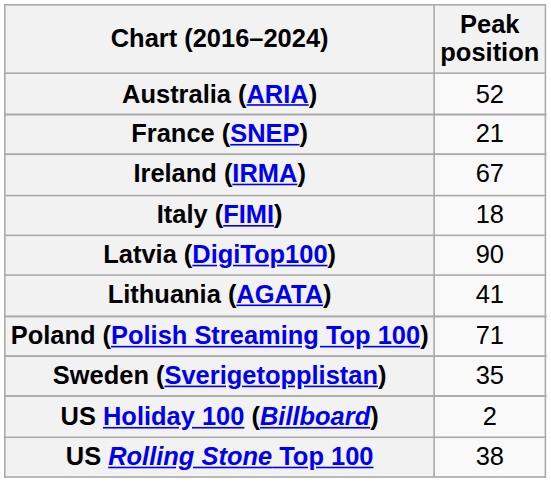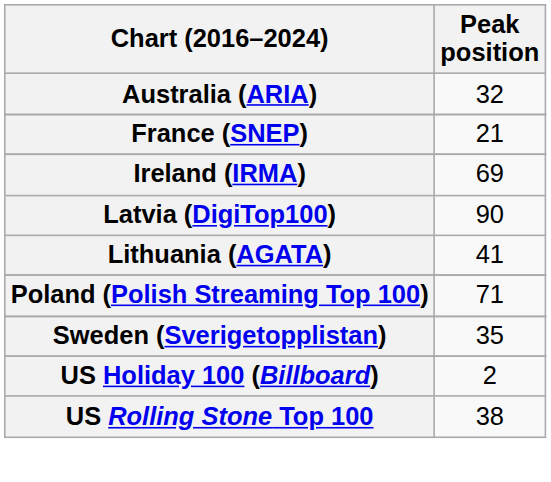 <table class="wikitable plainrowheaders sortable" style="text-align:center">
 <tr>
 <th scope="col">Chart (2016–2024)</th>
 <th scope="col">Peak<br>position</th>
 </tr>
 <tr>
 <th scope="row">Australia (<a href='#'>ARIA</a>)</th>
-<td>52</td>
+<td>32</td>
 </tr>
 <tr>
 </tr>
 <tr>
 </tr>
 <tr>
 </tr>
 <tr>
 </tr>
 <tr>
 </tr>
 <tr>
 <th scope="row">France (<a href='#'>SNEP</a>)</th>
 <td>21</td>
 </tr>
 <tr>
 </tr>
 <tr>
 </tr>
 <tr>
 </tr>
 <tr>
 <th scope="row">Ireland (<a href='#'>IRMA</a>)</th>
-<td>67</td>
-</tr>
-<tr>
-<th scope="row">Italy (<a href='#'>FIMI</a>)</th>
-<td>18</td>
+<td>69</td>
 </tr>
 <tr>
 <th scope="row">Latvia (<a href='#'>DigiTop100</a>)</th>
 <td>90</td>
 </tr>
 <tr>
 <th scope="row">Lithuania (<a href='#'>AGATA</a>)</th>
 <td>41</td>
 </tr>
 <tr>
 </tr>
 <tr>
 <th scope="row">Poland (<a href='#'>Polish Streaming Top 100</a>)</th>
 <td>71</td>
 </tr>
 <tr>
 </tr>
 <tr>
 </tr>
 <tr>
 </tr>
 <tr>
 <th scope="row">Sweden (<a href='#'>Sverigetopplistan</a>)</th>
 <td>35</td>
 </tr>
 <tr>
 </tr>
 <tr>
 </tr>
 <tr>
 </tr>
 <tr>
 </tr>
 <tr>
 <th scope="row">US <a href='#'>Holiday 100</a> (<em><a href='#'>Billboard</a></em>)</th>
 <td>2</td>
 </tr>
 <tr>
 <th scope="row">US <a href='#'><em>Rolling Stone</em> Top 100</a></th>
 <td>38</td>
 </tr>
 </table>
